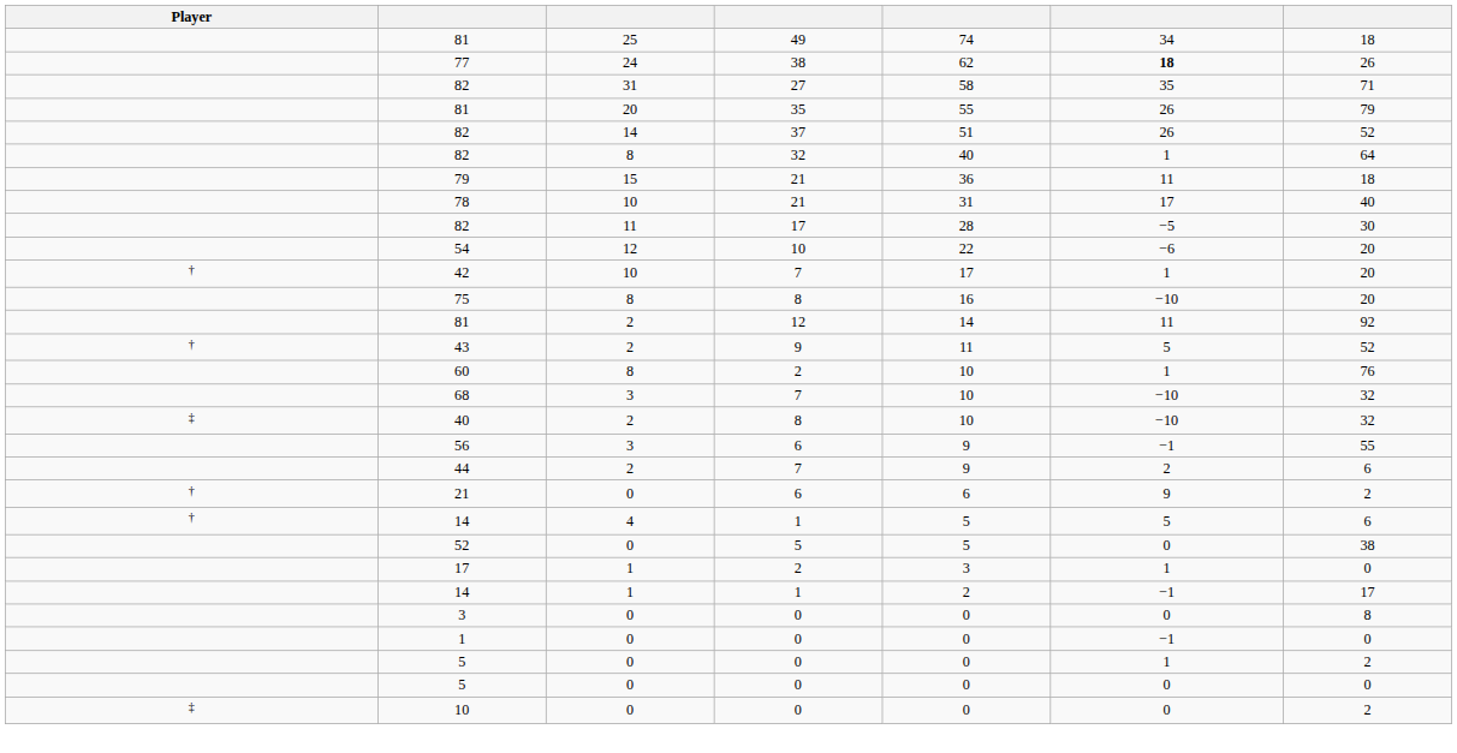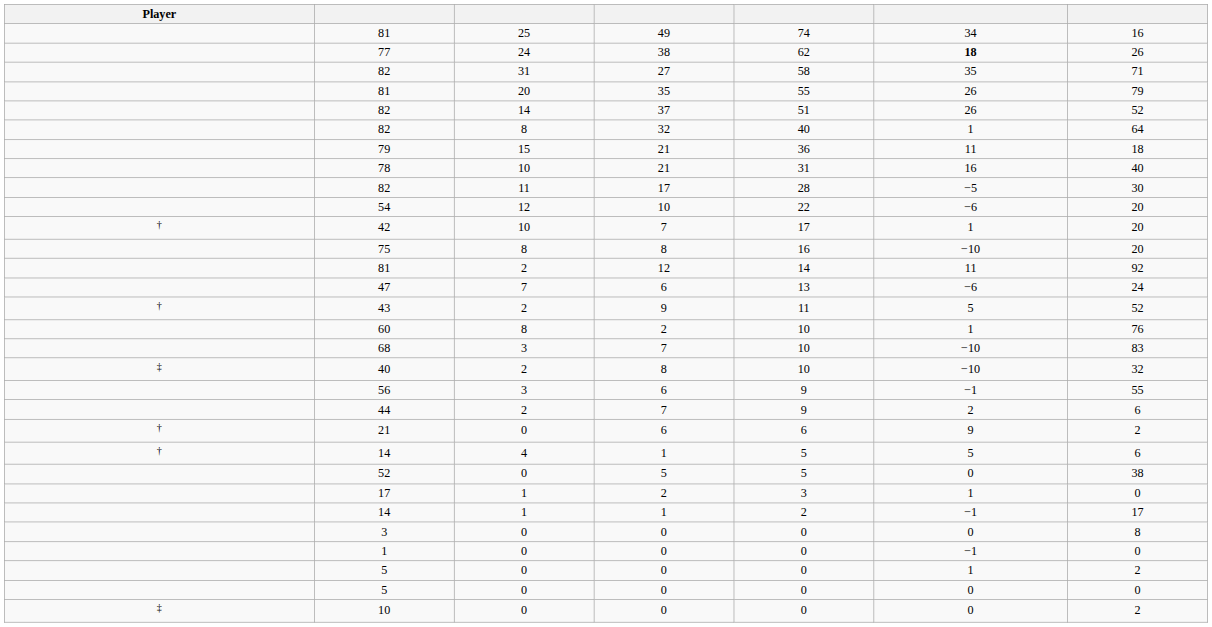 <table class="wikitable sortable" style="width:100%; text-align:center;">
 <tr>
 <th>Player</th>
 <th></th>
 <th></th>
 <th></th>
 <th></th>
 <th data-sort-type="number"></th>
 <th></th>
 </tr>
 <tr>
 <td></td>
 <td>81</td>
 <td>25</td>
 <td>49</td>
 <td>74</td>
 <td>34</td>
-<td>18</td>
+<td>16</td>
 </tr>
 <tr>
 <td></td>
 <td>77</td>
 <td>24</td>
 <td>38</td>
 <td>62</td>
 <td><strong>18</strong></td>
 <td>26</td>
 </tr>
 <tr>
 <td></td>
 <td>82</td>
 <td>31</td>
 <td>27</td>
 <td>58</td>
 <td>35</td>
 <td>71</td>
 </tr>
 <tr>
 <td></td>
 <td>81</td>
 <td>20</td>
 <td>35</td>
 <td>55</td>
 <td>26</td>
 <td>79</td>
 </tr>
 <tr>
 <td></td>
 <td>82</td>
 <td>14</td>
 <td>37</td>
 <td>51</td>
 <td>26</td>
 <td>52</td>
 </tr>
 <tr>
 <td></td>
 <td>82</td>
 <td>8</td>
 <td>32</td>
 <td>40</td>
 <td>1</td>
 <td>64</td>
 </tr>
 <tr>
 <td></td>
 <td>79</td>
 <td>15</td>
 <td>21</td>
 <td>36</td>
 <td>11</td>
 <td>18</td>
 </tr>
 <tr>
 <td></td>
 <td>78</td>
 <td>10</td>
 <td>21</td>
 <td>31</td>
-<td>17</td>
+<td>16</td>
 <td>40</td>
 </tr>
 <tr>
 <td></td>
 <td>82</td>
 <td>11</td>
 <td>17</td>
 <td>28</td>
 <td>−5</td>
 <td>30</td>
 </tr>
 <tr>
 <td></td>
 <td>54</td>
 <td>12</td>
 <td>10</td>
 <td>22</td>
 <td>−6</td>
 <td>20</td>
 </tr>
 <tr>
 <td><sup>†</sup></td>
 <td>42</td>
 <td>10</td>
 <td>7</td>
 <td>17</td>
 <td>1</td>
 <td>20</td>
 </tr>
 <tr>
 <td></td>
 <td>75</td>
 <td>8</td>
 <td>8</td>
 <td>16</td>
 <td>−10</td>
 <td>20</td>
 </tr>
 <tr>
 <td></td>
 <td>81</td>
 <td>2</td>
 <td>12</td>
 <td>14</td>
 <td>11</td>
 <td>92</td>
 </tr>
 <tr>
+<td></td>
+<td>47</td>
+<td>7</td>
+<td>6</td>
+<td>13</td>
+<td>−6</td>
+<td>24</td>
+</tr>
+<tr>
 <td><sup>†</sup></td>
 <td>43</td>
 <td>2</td>
 <td>9</td>
 <td>11</td>
 <td>5</td>
 <td>52</td>
 </tr>
 <tr>
 <td></td>
 <td>60</td>
 <td>8</td>
 <td>2</td>
 <td>10</td>
 <td>1</td>
 <td>76</td>
 </tr>
 <tr>
 <td></td>
 <td>68</td>
 <td>3</td>
 <td>7</td>
 <td>10</td>
 <td>−10</td>
-<td>32</td>
+<td>83</td>
 </tr>
 <tr>
 <td><sup>‡</sup></td>
 <td>40</td>
 <td>2</td>
 <td>8</td>
 <td>10</td>
 <td>−10</td>
 <td>32</td>
 </tr>
 <tr>
 <td></td>
 <td>56</td>
 <td>3</td>
 <td>6</td>
 <td>9</td>
 <td>−1</td>
 <td>55</td>
 </tr>
 <tr>
 <td></td>
 <td>44</td>
 <td>2</td>
 <td>7</td>
 <td>9</td>
 <td>2</td>
 <td>6</td>
 </tr>
 <tr>
 <td><sup>†</sup></td>
 <td>21</td>
 <td>0</td>
 <td>6</td>
 <td>6</td>
 <td>9</td>
 <td>2</td>
 </tr>
 <tr>
 <td><sup>†</sup></td>
 <td>14</td>
 <td>4</td>
 <td>1</td>
 <td>5</td>
 <td>5</td>
 <td>6</td>
 </tr>
 <tr>
 <td></td>
 <td>52</td>
 <td>0</td>
 <td>5</td>
 <td>5</td>
 <td>0</td>
 <td>38</td>
 </tr>
 <tr>
 <td></td>
 <td>17</td>
 <td>1</td>
 <td>2</td>
 <td>3</td>
 <td>1</td>
 <td>0</td>
 </tr>
 <tr>
 <td></td>
 <td>14</td>
 <td>1</td>
 <td>1</td>
 <td>2</td>
 <td>−1</td>
 <td>17</td>
 </tr>
 <tr>
 <td></td>
 <td>3</td>
 <td>0</td>
 <td>0</td>
 <td>0</td>
 <td>0</td>
 <td>8</td>
 </tr>
 <tr>
 <td></td>
 <td>1</td>
 <td>0</td>
 <td>0</td>
 <td>0</td>
 <td>−1</td>
 <td>0</td>
 </tr>
 <tr>
 <td></td>
 <td>5</td>
 <td>0</td>
 <td>0</td>
 <td>0</td>
 <td>1</td>
 <td>2</td>
 </tr>
 <tr>
 <td></td>
 <td>5</td>
 <td>0</td>
 <td>0</td>
 <td>0</td>
 <td>0</td>
 <td>0</td>
 </tr>
 <tr>
 <td><sup>‡</sup></td>
 <td>10</td>
 <td>0</td>
 <td>0</td>
 <td>0</td>
 <td>0</td>
 <td>2</td>
 </tr>
 </table>
